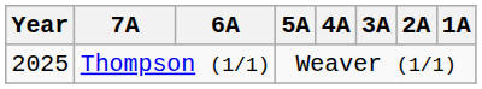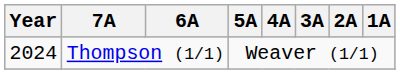 <table class="wikitable" style="text-align:center">
 <tr>
 <th>Year</th>
 <th>7A</th>
 <th>6A</th>
 <th>5A</th>
 <th>4A</th>
 <th>3A</th>
 <th>2A</th>
 <th>1A</th>
 </tr>
 <tr>
-<td>2025</td>
+<td>2024</td>
 <td colspan="2"><a href='#'>Thompson</a> <small>(1/1)</small></td>
 <td colspan="5">Weaver <small>(1/1)</small></td>
 </tr>
 </table>
